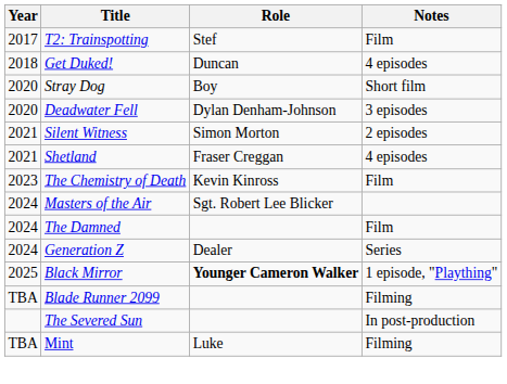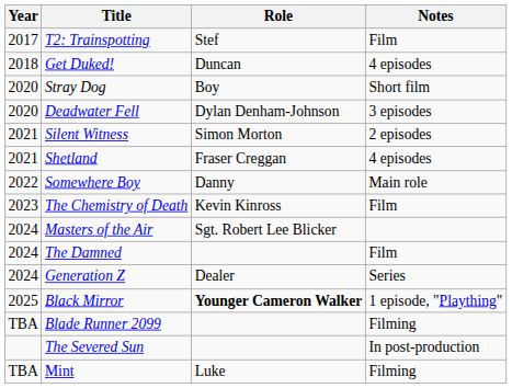 <table class="wikitable sortable">
 <tr>
 <th>Year</th>
 <th>Title</th>
 <th>Role</th>
 <th class="unsortable">Notes</th>
 </tr>
 <tr>
 <td>2017</td>
 <td><em><a href='#'>T2: Trainspotting</a></em></td>
 <td>Stef</td>
 <td>Film</td>
 </tr>
 <tr>
 <td>2018</td>
 <td><em><a href='#'>Get Duked!</a></em></td>
 <td>Duncan</td>
 <td>4 episodes</td>
 </tr>
 <tr>
 <td>2020</td>
 <td><em>Stray Dog</em></td>
 <td>Boy</td>
 <td>Short film</td>
 </tr>
 <tr>
 <td>2020</td>
 <td><em><a href='#'>Deadwater Fell</a></em></td>
 <td>Dylan Denham-Johnson</td>
 <td>3 episodes</td>
 </tr>
 <tr>
 <td>2021</td>
 <td><em><a href='#'>Silent Witness</a></em></td>
 <td>Simon Morton</td>
 <td>2 episodes</td>
 </tr>
 <tr>
 <td>2021</td>
 <td><em><a href='#'>Shetland</a></em></td>
 <td>Fraser Creggan</td>
 <td>4 episodes</td>
+</tr>
+<tr>
+<td>2022</td>
+<td><em><a href='#'>Somewhere Boy</a> </em></td>
+<td>Danny</td>
+<td>Main role</td>
 </tr>
 <tr>
 <td>2023</td>
 <td><em><a href='#'>The Chemistry of Death</a> </em></td>
 <td>Kevin Kinross</td>
 <td>Film</td>
 </tr>
 <tr>
 <td>2024</td>
 <td><em><a href='#'>Masters of the Air</a> </em></td>
 <td>Sgt. Robert Lee Blicker</td>
 <td></td>
 </tr>
 <tr>
 <td>2024</td>
 <td><em><a href='#'>The Damned</a></em></td>
 <td></td>
 <td>Film</td>
 </tr>
 <tr>
 <td>2024</td>
 <td><em><a href='#'>Generation Z</a></em></td>
 <td>Dealer</td>
 <td>Series</td>
 </tr>
 <tr>
 <td>2025</td>
 <td><em><a href='#'>Black Mirror</a></em></td>
 <td><strong>Younger Cameron Walker</strong></td>
 <td>1 episode, "<a href='#'>Plaything</a>"</td>
 </tr>
 <tr>
 <td>TBA</td>
 <td><em><a href='#'>Blade Runner 2099</a></em></td>
 <td></td>
 <td>Filming</td>
 </tr>
 <tr>
 <td></td>
 <td><em><a href='#'>The Severed Sun</a></td>
 <td></td>
 <td>In post-production</td>
 </tr>
 <tr>
 <td>TBA</td>
 <td></em><a href='#'>Mint</a><em></td>
 <td>Luke</td>
 <td>Filming</td>
 </tr>
 </table>
